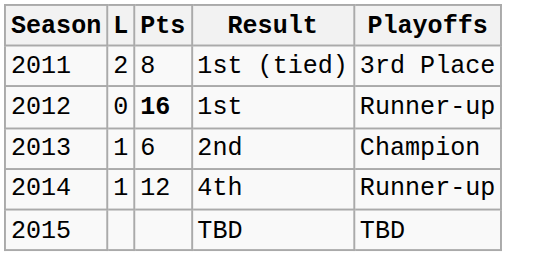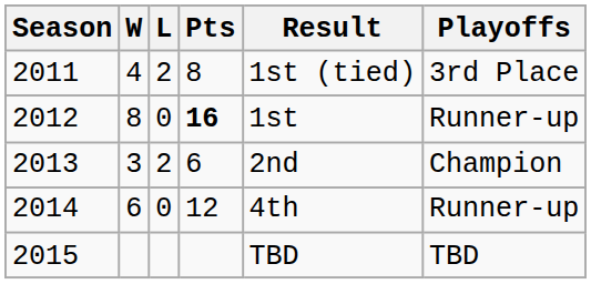 <table class="wikitable">
 <tr>
 <th>Season</th>
+<th>W</th>
 <th>L</th>
 <th>Pts</th>
 <th>Result</th>
 <th>Playoffs</th>
 </tr>
 <tr>
 <td>2011</td>
+<td>4</td>
 <td>2</td>
 <td>8</td>
 <td>1st (tied)</td>
 <td>3rd Place</td>
 </tr>
 <tr>
 <td>2012</td>
+<td>8</td>
 <td>0</td>
 <td><strong>16</strong></td>
 <td>1st</td>
 <td>Runner-up</td>
 </tr>
 <tr>
 <td>2013</td>
-<td>1</td>
+<td>3</td>
+<td>2</td>
 <td>6</td>
 <td>2nd</td>
 <td>Champion</td>
 </tr>
 <tr>
 <td>2014</td>
-<td>1</td>
+<td>6</td>
+<td>0</td>
 <td>12</td>
 <td>4th</td>
 <td>Runner-up</td>
 </tr>
 <tr>
 <td>2015</td>
 <td></td>
 <td></td>
+<td></td>
 <td>TBD</td>
 <td>TBD</td>
 </tr>
 </table>
